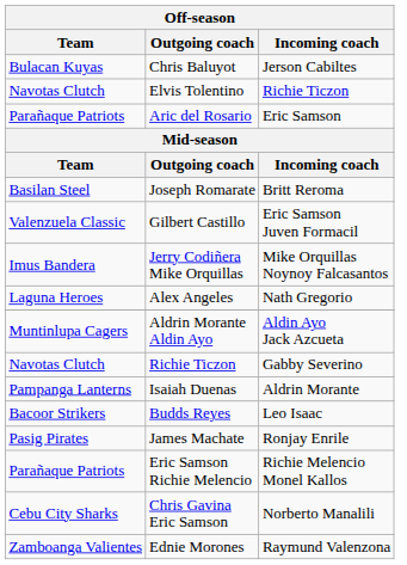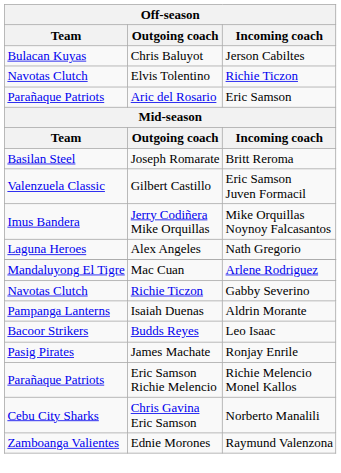 <table class="wikitable">
 <tr>
 <th colspan="3">Off-season</th>
 </tr>
 <tr>
 <th>Team</th>
 <th>Outgoing coach</th>
 <th>Incoming coach</th>
 </tr>
 <tr>
 <td><a href='#'>Bulacan Kuyas</a></td>
 <td>Chris Baluyot</td>
 <td>Jerson Cabiltes</td>
 </tr>
 <tr>
 <td><a href='#'>Navotas Clutch</a></td>
 <td>Elvis Tolentino</td>
 <td><a href='#'>Richie Ticzon</a></td>
 </tr>
 <tr>
 <td><a href='#'>Parañaque Patriots</a></td>
 <td><a href='#'>Aric del Rosario</a></td>
 <td>Eric Samson</td>
 </tr>
 <tr>
 <th colspan="3">Mid-season</th>
 </tr>
 <tr>
 <th>Team</th>
 <th>Outgoing coach</th>
 <th>Incoming coach</th>
 </tr>
 <tr>
 <td><a href='#'>Basilan Steel</a></td>
 <td>Joseph Romarate</td>
 <td>Britt Reroma</td>
 </tr>
 <tr>
 <td><a href='#'>Valenzuela Classic</a></td>
 <td>Gilbert Castillo</td>
 <td>Eric Samson <br> Juven Formacil</td>
 </tr>
 <tr>
 <td><a href='#'>Imus Bandera</a></td>
 <td><a href='#'>Jerry Codiñera</a> <br> Mike Orquillas</td>
 <td>Mike Orquillas <br> Noynoy Falcasantos</td>
 </tr>
 <tr>
 <td><a href='#'>Laguna Heroes</a></td>
 <td>Alex Angeles</td>
 <td>Nath Gregorio</td>
 </tr>
 <tr>
 </tr>
 <tr>
-<td><a href='#'>Muntinlupa Cagers</a></td>
-<td>Aldrin Morante <br> <a href='#'>Aldin Ayo</a></td>
-<td><a href='#'>Aldin Ayo</a> <br> Jack Azcueta</td>
+<td><a href='#'>Mandaluyong El Tigre</a></td>
+<td>Mac Cuan</td>
+<td><a href='#'>Arlene Rodriguez</a></td>
 </tr>
 <tr>
 <td><a href='#'>Navotas Clutch</a></td>
 <td><a href='#'>Richie Ticzon</a></td>
 <td>Gabby Severino</td>
 </tr>
 <tr>
 <td><a href='#'>Pampanga Lanterns</a></td>
 <td>Isaiah Duenas</td>
 <td>Aldrin Morante</td>
 </tr>
 <tr>
 <td><a href='#'>Bacoor Strikers</a></td>
 <td><a href='#'>Budds Reyes</a></td>
 <td>Leo Isaac</td>
 </tr>
 <tr>
 <td><a href='#'>Pasig Pirates</a></td>
 <td>James Machate</td>
 <td>Ronjay Enrile</td>
 </tr>
 <tr>
 <td><a href='#'>Parañaque Patriots</a></td>
 <td>Eric Samson <br> Richie Melencio</td>
 <td>Richie Melencio <br> Monel Kallos</td>
 </tr>
 <tr>
 <td><a href='#'>Cebu City Sharks</a></td>
 <td><a href='#'>Chris Gavina</a> <br> Eric Samson</td>
 <td>Norberto Manalili</td>
 </tr>
 <tr>
 <td><a href='#'>Zamboanga Valientes</a></td>
 <td>Ednie Morones</td>
 <td>Raymund Valenzona</td>
 </tr>
 </table>
